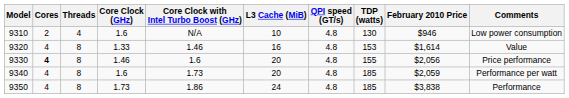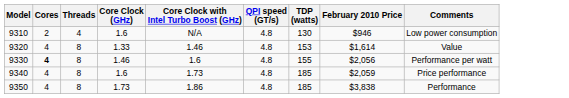 <table class="wikitable" style="font-size: 85%; text-align: center; width: auto;">
 <tr>
 <th>Model</th>
 <th>Cores</th>
 <th>Threads</th>
 <th>Core Clock <br> (<a href='#'>GHz</a>)</th>
 <th>Core Clock with <br> <a href='#'>Intel Turbo Boost</a> (<a href='#'>GHz</a>)</th>
-<th>L3 <a href='#'>Cache</a> (<a href='#'>MiB</a>)</th>
 <th><a href='#'>QPI</a> speed <br> (GT/s)</th>
 <th>TDP <br>(watts)</th>
 <th>February 2010 Price</th>
 <th>Comments</th>
 </tr>
 <tr>
 <td>9310</td>
 <td>2</td>
 <td>4</td>
 <td>1.6</td>
 <td>N/A</td>
-<td>10</td>
 <td>4.8</td>
 <td>130</td>
 <td>$946</td>
 <td>Low power consumption</td>
 </tr>
 <tr>
 <td>9320</td>
 <td>4</td>
 <td>8</td>
 <td>1.33</td>
 <td>1.46</td>
-<td>16</td>
 <td>4.8</td>
 <td>153</td>
 <td>$1,614</td>
 <td>Value</td>
 </tr>
 <tr>
 <td>9330</td>
 <td><strong>4</strong></td>
 <td>8</td>
 <td>1.46</td>
 <td>1.6</td>
-<td>20</td>
 <td>4.8</td>
 <td>155</td>
 <td>$2,056</td>
-<td>Price performance</td>
+<td>Performance per watt</td>
 </tr>
 <tr>
 <td>9340</td>
 <td>4</td>
 <td>8</td>
 <td>1.6</td>
 <td>1.73</td>
-<td>20</td>
 <td>4.8</td>
 <td>185</td>
 <td>$2,059</td>
-<td>Performance per watt</td>
+<td>Price performance</td>
 </tr>
 <tr>
 <td>9350</td>
 <td>4</td>
 <td>8</td>
 <td>1.73</td>
 <td>1.86</td>
-<td>24</td>
 <td>4.8</td>
 <td>185</td>
 <td>$3,838</td>
 <td>Performance</td>
 </tr>
 </table>
